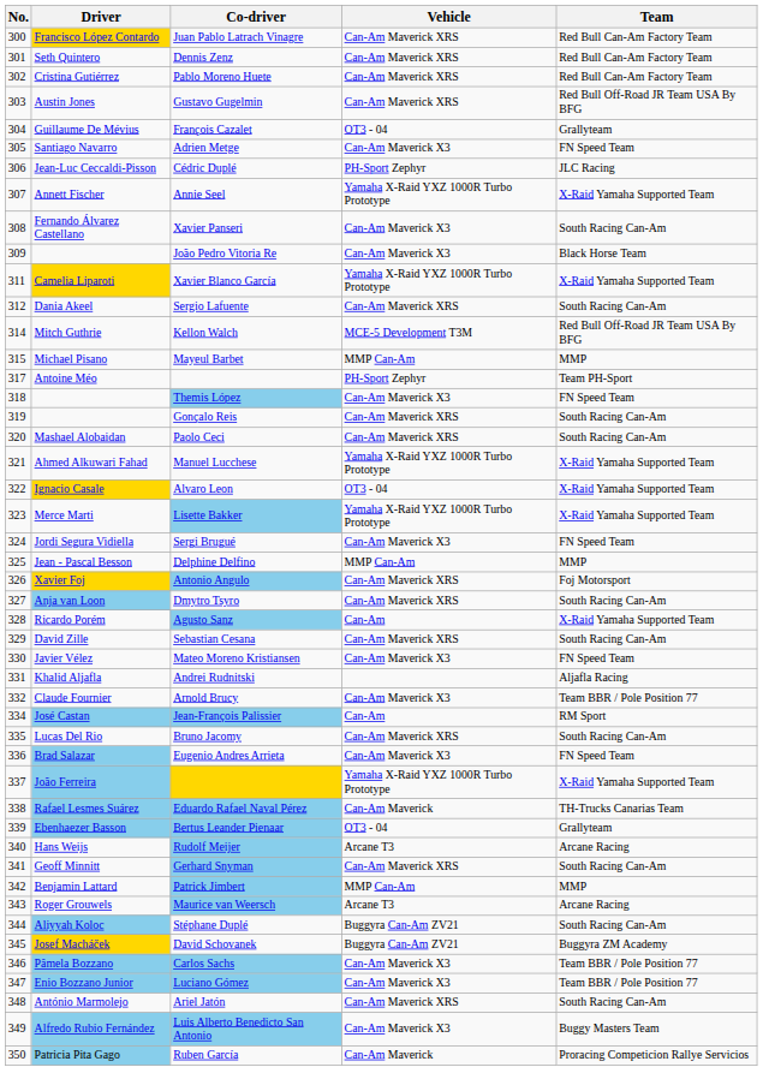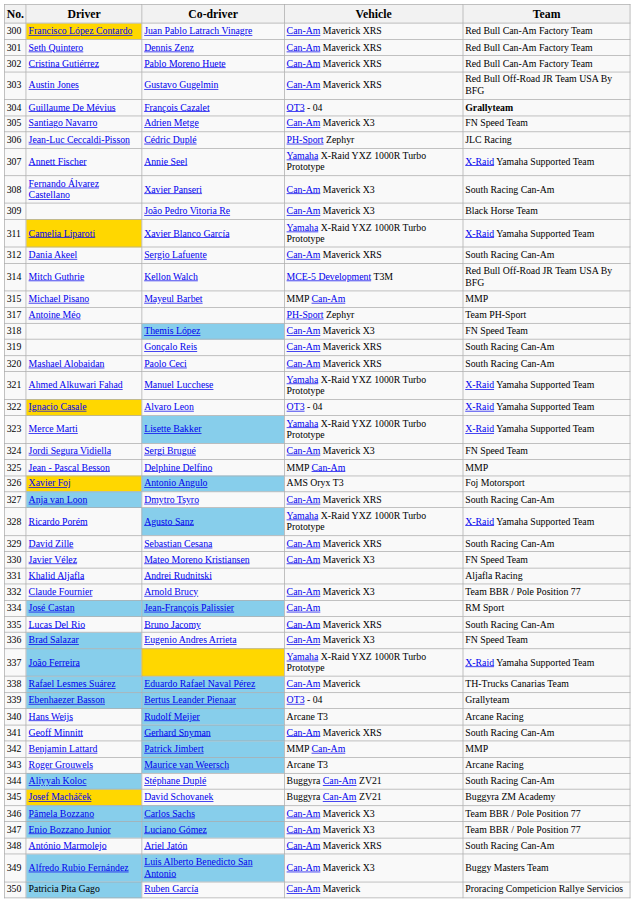 <table class="wikitable sortable" style="font-size:85%;">
 <tr>
 <th><big>No.</big></th>
 <th><big>Driver</big></th>
 <th><big>Co-driver</big></th>
 <th><big>Vehicle</big></th>
 <th><big>Team</big></th>
 </tr>
 <tr>
 <td>300</td>
 <td style="background:gold;"> <a href='#'>Francisco López Contardo</a></td>
 <td> <a href='#'>Juan Pablo Latrach Vinagre</a></td>
 <td><a href='#'>Can-Am</a> Maverick XRS</td>
 <td>Red Bull Can-Am Factory Team</td>
 </tr>
 <tr>
 <td>301</td>
 <td> <a href='#'>Seth Quintero</a></td>
 <td> <a href='#'>Dennis Zenz</a></td>
 <td><a href='#'>Can-Am</a> Maverick XRS</td>
 <td>Red Bull Can-Am Factory Team</td>
 </tr>
 <tr>
 <td>302</td>
 <td> <a href='#'>Cristina Gutiérrez</a></td>
 <td> <a href='#'>Pablo Moreno Huete</a></td>
 <td><a href='#'>Can-Am</a> Maverick XRS</td>
 <td>Red Bull Can-Am Factory Team</td>
 </tr>
 <tr>
 <td>303</td>
 <td> <a href='#'>Austin Jones</a></td>
 <td> <a href='#'>Gustavo Gugelmin</a></td>
 <td><a href='#'>Can-Am</a> Maverick XRS</td>
 <td>Red Bull Off-Road JR Team USA By BFG</td>
 </tr>
 <tr>
 <td>304</td>
 <td> <a href='#'>Guillaume De Mévius</a></td>
 <td> <a href='#'>François Cazalet</a></td>
 <td><a href='#'>OT3</a> - 04</td>
-<td>Grallyteam</td>
+<td><strong>Grallyteam</strong></td>
 </tr>
 <tr>
 <td>305</td>
 <td> <a href='#'>Santiago Navarro</a></td>
 <td> <a href='#'>Adrien Metge</a></td>
 <td><a href='#'>Can-Am</a> Maverick X3</td>
 <td>FN Speed Team</td>
 </tr>
 <tr>
 <td>306</td>
 <td> <a href='#'>Jean-Luc Ceccaldi-Pisson</a></td>
 <td> <a href='#'>Cédric Duplé</a></td>
 <td><a href='#'>PH-Sport</a> Zephyr</td>
 <td>JLC Racing</td>
 </tr>
 <tr>
 <td>307</td>
 <td> <a href='#'>Annett Fischer</a></td>
 <td> <a href='#'>Annie Seel</a></td>
 <td><a href='#'>Yamaha</a> X-Raid YXZ 1000R Turbo Prototype</td>
 <td><a href='#'>X-Raid</a> Yamaha Supported Team</td>
 </tr>
 <tr>
 <td>308</td>
 <td> <a href='#'>Fernando Álvarez Castellano</a></td>
 <td> <a href='#'>Xavier Panseri</a></td>
 <td><a href='#'>Can-Am</a> Maverick X3</td>
 <td>South Racing Can-Am</td>
 </tr>
 <tr>
 <td>309</td>
 <td> </td>
 <td> <a href='#'>João Pedro Vitoria Re</a></td>
 <td><a href='#'>Can-Am</a> Maverick X3</td>
 <td>Black Horse Team</td>
 </tr>
 <tr>
 <td>311</td>
 <td style="background:gold;"> <a href='#'>Camelia Liparoti</a></td>
 <td> <a href='#'>Xavier Blanco García</a></td>
 <td><a href='#'>Yamaha</a> X-Raid YXZ 1000R Turbo Prototype</td>
 <td><a href='#'>X-Raid</a> Yamaha Supported Team</td>
 </tr>
 <tr>
 <td>312</td>
 <td> <a href='#'>Dania Akeel</a></td>
 <td> <a href='#'>Sergio Lafuente</a></td>
 <td><a href='#'>Can-Am</a> Maverick XRS</td>
 <td>South Racing Can-Am</td>
 </tr>
 <tr>
 <td>314</td>
 <td> <a href='#'>Mitch Guthrie</a></td>
 <td> <a href='#'>Kellon Walch</a></td>
 <td><a href='#'>MCE-5 Development</a> T3M</td>
 <td>Red Bull Off-Road JR Team USA By BFG</td>
 </tr>
 <tr>
 <td>315</td>
 <td> <a href='#'>Michael Pisano</a></td>
 <td> <a href='#'>Mayeul Barbet</a></td>
 <td>MMP <a href='#'>Can-Am</a></td>
 <td>MMP</td>
 </tr>
 <tr>
 <td>317</td>
 <td> <a href='#'>Antoine Méo</a></td>
 <td> </td>
 <td><a href='#'>PH-Sport</a> Zephyr</td>
 <td>Team PH-Sport</td>
 </tr>
 <tr>
 <td>318</td>
 <td> </td>
 <td style="background:skyblue;"> <a href='#'>Themis López</a></td>
 <td><a href='#'>Can-Am</a> Maverick X3</td>
 <td>FN Speed Team</td>
 </tr>
 <tr>
 <td>319</td>
 <td> </td>
 <td> <a href='#'>Gonçalo Reis</a></td>
 <td><a href='#'>Can-Am</a> Maverick XRS</td>
 <td>South Racing Can-Am</td>
 </tr>
 <tr>
 <td>320</td>
 <td> <a href='#'>Mashael Alobaidan</a></td>
 <td> <a href='#'>Paolo Ceci</a></td>
 <td><a href='#'>Can-Am</a> Maverick XRS</td>
 <td>South Racing Can-Am</td>
 </tr>
 <tr>
 <td>321</td>
 <td> <a href='#'>Ahmed Alkuwari Fahad</a></td>
 <td> <a href='#'>Manuel Lucchese</a></td>
 <td><a href='#'>Yamaha</a> X-Raid YXZ 1000R Turbo Prototype</td>
 <td><a href='#'>X-Raid</a> Yamaha Supported Team</td>
 </tr>
 <tr>
 <td>322</td>
 <td style="background:gold;"> <a href='#'>Ignacio Casale</a></td>
 <td> <a href='#'>Alvaro Leon</a></td>
 <td><a href='#'>OT3</a> - 04</td>
 <td><a href='#'>X-Raid</a> Yamaha Supported Team</td>
 </tr>
 <tr>
 <td>323</td>
 <td> <a href='#'>Merce Marti</a></td>
 <td style="background:skyblue;"> <a href='#'>Lisette Bakker</a></td>
 <td><a href='#'>Yamaha</a> X-Raid YXZ 1000R Turbo Prototype</td>
 <td><a href='#'>X-Raid</a> Yamaha Supported Team</td>
 </tr>
 <tr>
 <td>324</td>
 <td> <a href='#'>Jordi Segura Vidiella</a></td>
 <td> <a href='#'>Sergi Brugué</a></td>
 <td><a href='#'>Can-Am</a> Maverick X3</td>
 <td>FN Speed Team</td>
 </tr>
 <tr>
 <td>325</td>
 <td> <a href='#'>Jean - Pascal Besson</a></td>
 <td> <a href='#'>Delphine Delfino</a></td>
 <td>MMP <a href='#'>Can-Am</a></td>
 <td>MMP</td>
 </tr>
 <tr>
 <td>326</td>
 <td style="background:gold;"> <a href='#'>Xavier Foj</a></td>
 <td style="background:skyblue;"> <a href='#'>Antonio Angulo</a></td>
-<td><a href='#'>Can-Am</a> Maverick XRS</td>
+<td>AMS Oryx T3</td>
 <td>Foj Motorsport</td>
 </tr>
 <tr>
 <td>327</td>
 <td style="background:skyblue;"> <a href='#'>Anja van Loon</a></td>
 <td> <a href='#'>Dmytro Tsyro</a></td>
 <td><a href='#'>Can-Am</a> Maverick XRS</td>
 <td>South Racing Can-Am</td>
 </tr>
 <tr>
 <td>328</td>
 <td> <a href='#'>Ricardo Porém</a></td>
 <td style="background:skyblue;"> <a href='#'>Agusto Sanz</a></td>
-<td><a href='#'>Can-Am</a></td>
+<td><a href='#'>Yamaha</a> X-Raid YXZ 1000R Turbo Prototype</td>
 <td><a href='#'>X-Raid</a> Yamaha Supported Team</td>
 </tr>
 <tr>
 <td>329</td>
 <td> <a href='#'>David Zille</a></td>
 <td> <a href='#'>Sebastian Cesana</a></td>
 <td><a href='#'>Can-Am</a> Maverick XRS</td>
 <td>South Racing Can-Am</td>
 </tr>
 <tr>
 <td>330</td>
 <td> <a href='#'>Javier Vélez</a></td>
 <td> <a href='#'>Mateo Moreno Kristiansen</a></td>
 <td><a href='#'>Can-Am</a> Maverick X3</td>
 <td>FN Speed Team</td>
 </tr>
 <tr>
 <td>331</td>
 <td> <a href='#'>Khalid Aljafla</a></td>
 <td> <a href='#'>Andrei Rudnitski</a></td>
 <td></td>
 <td>Aljafla Racing</td>
 </tr>
 <tr>
 <td>332</td>
 <td> <a href='#'>Claude Fournier</a></td>
 <td> <a href='#'>Arnold Brucy</a></td>
 <td><a href='#'>Can-Am</a> Maverick X3</td>
 <td>Team BBR / Pole Position 77</td>
 </tr>
 <tr>
 <td>334</td>
 <td style="background:skyblue;"> <a href='#'>José Castan</a></td>
 <td style="background:skyblue;"> <a href='#'>Jean-François Palissier</a></td>
 <td><a href='#'>Can-Am</a></td>
 <td>RM Sport</td>
 </tr>
 <tr>
 <td>335</td>
 <td> <a href='#'>Lucas Del Rio</a></td>
 <td> <a href='#'>Bruno Jacomy</a></td>
 <td><a href='#'>Can-Am</a> Maverick XRS</td>
 <td>South Racing Can-Am</td>
 </tr>
 <tr>
 <td>336</td>
 <td style="background:skyblue;"> <a href='#'>Brad Salazar</a></td>
 <td> <a href='#'>Eugenio Andres Arrieta</a></td>
 <td><a href='#'>Can-Am</a> Maverick X3</td>
 <td>FN Speed Team</td>
 </tr>
 <tr>
 <td>337</td>
 <td style="background:skyblue;"> <a href='#'>João Ferreira</a></td>
 <td style="background:gold;"> </td>
 <td><a href='#'>Yamaha</a> X-Raid YXZ 1000R Turbo Prototype</td>
 <td><a href='#'>X-Raid</a> Yamaha Supported Team</td>
 </tr>
 <tr>
 <td>338</td>
 <td style="background:skyblue;"> <a href='#'>Rafael Lesmes Suárez</a></td>
 <td style="background:skyblue;"> <a href='#'>Eduardo Rafael Naval Pérez</a></td>
 <td><a href='#'>Can-Am</a> Maverick</td>
 <td>TH-Trucks Canarias Team</td>
 </tr>
 <tr>
 <td>339</td>
 <td style="background:skyblue;"> <a href='#'>Ebenhaezer Basson</a></td>
 <td style="background:skyblue;"> <a href='#'>Bertus Leander Pienaar</a></td>
 <td><a href='#'>OT3</a> - 04</td>
 <td>Grallyteam</td>
 </tr>
 <tr>
 <td>340</td>
 <td> <a href='#'>Hans Weijs</a></td>
 <td style="background:skyblue;"> <a href='#'>Rudolf Meijer</a></td>
 <td>Arcane T3</td>
 <td>Arcane Racing</td>
 </tr>
 <tr>
 <td>341</td>
 <td> <a href='#'>Geoff Minnitt</a></td>
 <td style="background:skyblue;"> <a href='#'>Gerhard Snyman</a></td>
 <td><a href='#'>Can-Am</a> Maverick XRS</td>
 <td>South Racing Can-Am</td>
 </tr>
 <tr>
 <td>342</td>
 <td> <a href='#'>Benjamin Lattard</a></td>
 <td style="background:skyblue;"> <a href='#'>Patrick Jimbert</a></td>
 <td>MMP <a href='#'>Can-Am</a></td>
 <td>MMP</td>
 </tr>
 <tr>
 <td>343</td>
 <td> <a href='#'>Roger Grouwels</a></td>
 <td style="background:skyblue;"> <a href='#'>Maurice van Weersch</a></td>
 <td>Arcane T3</td>
 <td>Arcane Racing</td>
 </tr>
 <tr>
 <td>344</td>
 <td style="background:skyblue;"> <a href='#'>Aliyyah Koloc</a></td>
 <td> <a href='#'>Stéphane Duplé</a></td>
 <td>Buggyra <a href='#'>Can-Am</a> ZV21</td>
 <td>South Racing Can-Am</td>
 </tr>
 <tr>
 <td>345</td>
 <td style="background:gold;"> <a href='#'>Josef Macháček</a></td>
 <td> <a href='#'>David Schovanek</a></td>
 <td>Buggyra <a href='#'>Can-Am</a> ZV21</td>
 <td>Buggyra ZM Academy</td>
 </tr>
 <tr>
 <td>346</td>
 <td style="background:skyblue;"> <a href='#'>Pâmela Bozzano</a></td>
 <td style="background:skyblue;"> <a href='#'>Carlos Sachs</a></td>
 <td><a href='#'>Can-Am</a> Maverick X3</td>
 <td>Team BBR / Pole Position 77</td>
 </tr>
 <tr>
 <td>347</td>
 <td style="background:skyblue;"> <a href='#'>Enio Bozzano Junior</a></td>
 <td style="background:skyblue;"> <a href='#'>Luciano Gómez</a></td>
 <td><a href='#'>Can-Am</a> Maverick X3</td>
 <td>Team BBR / Pole Position 77</td>
 </tr>
 <tr>
 <td>348</td>
 <td> <a href='#'>António Marmolejo</a></td>
 <td> <a href='#'>Ariel Jatón</a></td>
 <td><a href='#'>Can-Am</a> Maverick XRS</td>
 <td>South Racing Can-Am</td>
 </tr>
 <tr>
 <td>349</td>
 <td style="background:skyblue;"> <a href='#'>Alfredo Rubio Fernández</a></td>
 <td style="background:skyblue;"> <a href='#'>Luis Alberto Benedicto San Antonio</a></td>
 <td><a href='#'>Can-Am</a> Maverick X3</td>
 <td>Buggy Masters Team</td>
 </tr>
 <tr>
 <td>350</td>
 <td style="background:skyblue;"> Patricia Pita Gago</td>
 <td> <a href='#'>Ruben García</a></td>
 <td><a href='#'>Can-Am</a> Maverick</td>
 <td>Proracing Competicion Rallye Servicios</td>
 </tr>
 </table>
